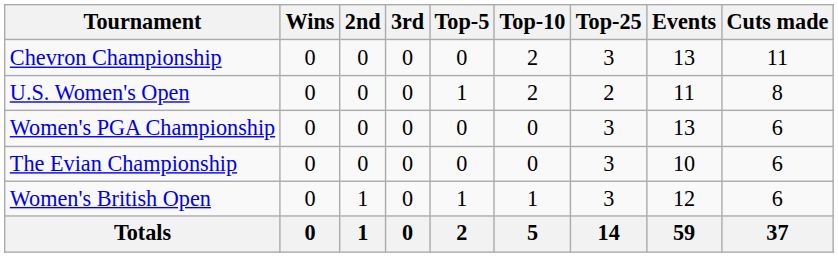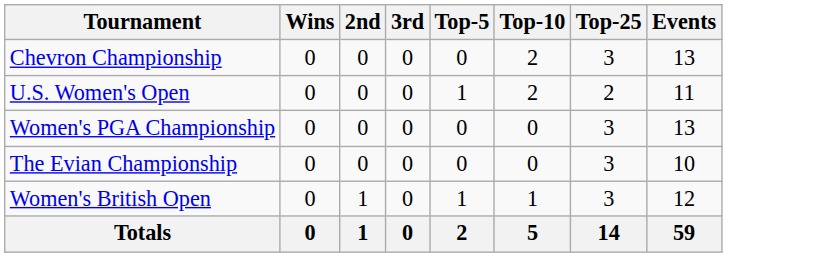 <table class=wikitable style=text-align:center>
 <tr>
 <th>Tournament</th>
 <th>Wins</th>
 <th>2nd</th>
 <th>3rd</th>
 <th>Top-5</th>
 <th>Top-10</th>
 <th>Top-25</th>
 <th>Events</th>
-<th>Cuts made</th>
 </tr>
 <tr>
 <td align=left><a href='#'>Chevron Championship</a></td>
 <td>0</td>
 <td>0</td>
 <td>0</td>
 <td>0</td>
 <td>2</td>
 <td>3</td>
 <td>13</td>
-<td>11</td>
 </tr>
 <tr>
 <td align=left><a href='#'>U.S. Women's Open</a></td>
 <td>0</td>
 <td>0</td>
 <td>0</td>
 <td>1</td>
 <td>2</td>
 <td>2</td>
 <td>11</td>
-<td>8</td>
 </tr>
 <tr>
 <td align=left><a href='#'>Women's PGA Championship</a></td>
 <td>0</td>
 <td>0</td>
 <td>0</td>
 <td>0</td>
 <td>0</td>
 <td>3</td>
 <td>13</td>
-<td>6</td>
 </tr>
 <tr>
 <td align=left><a href='#'>The Evian Championship</a></td>
 <td>0</td>
 <td>0</td>
 <td>0</td>
 <td>0</td>
 <td>0</td>
 <td>3</td>
 <td>10</td>
-<td>6</td>
 </tr>
 <tr>
 <td align=left><a href='#'>Women's British Open</a></td>
 <td>0</td>
 <td>1</td>
 <td>0</td>
 <td>1</td>
 <td>1</td>
 <td>3</td>
 <td>12</td>
-<td>6</td>
 </tr>
 <tr>
 <th>Totals</th>
 <th>0</th>
 <th>1</th>
 <th>0</th>
 <th>2</th>
 <th>5</th>
 <th>14</th>
 <th>59</th>
-<th>37</th>
 </tr>
 </table>
